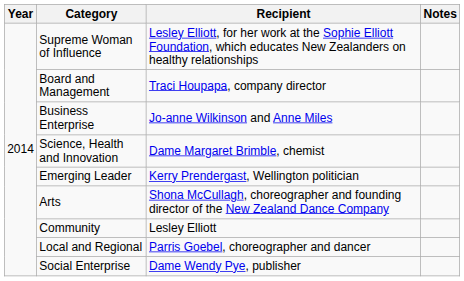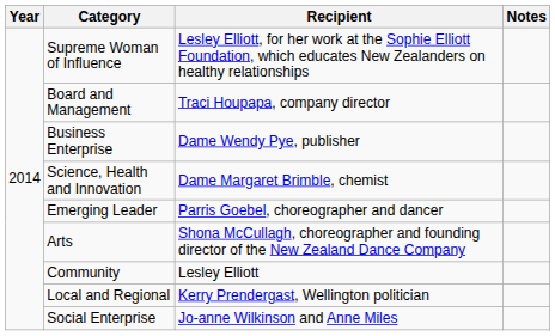 <table class="wikitable">
 <tr>
 <th>Year</th>
 <th>Category</th>
 <th>Recipient</th>
 <th>Notes</th>
 </tr>
 <tr>
 <td rowspan="9">2014</td>
 <td>Supreme Woman of Influence</td>
 <td><a href='#'>Lesley Elliott</a>, for her work at the <a href='#'>Sophie Elliott Foundation</a>, which educates New Zealanders on healthy relationships</td>
 <td></td>
 </tr>
 <tr>
 <td>Board and Management</td>
 <td><a href='#'>Traci Houpapa</a>, company director</td>
 <td></td>
 </tr>
 <tr>
 <td>Business Enterprise</td>
-<td><a href='#'>Jo-anne Wilkinson</a> and <a href='#'>Anne Miles</a></td>
+<td><a href='#'>Dame Wendy Pye</a>, publisher</td>
 <td></td>
 </tr>
 <tr>
 <td>Science, Health and Innovation</td>
 <td><a href='#'>Dame Margaret Brimble</a>, chemist</td>
 <td></td>
 </tr>
 <tr>
 <td>Emerging Leader</td>
-<td><a href='#'>Kerry Prendergast</a>, Wellington politician</td>
+<td><a href='#'>Parris Goebel</a>, choreographer and dancer</td>
 <td></td>
 </tr>
 <tr>
 <td>Arts</td>
 <td><a href='#'>Shona McCullagh</a>, choreographer and founding director of the <a href='#'>New Zealand Dance Company</a></td>
 <td></td>
 </tr>
 <tr>
 <td>Community</td>
 <td>Lesley Elliott</td>
 <td></td>
 </tr>
 <tr>
 <td>Local and Regional</td>
-<td><a href='#'>Parris Goebel</a>, choreographer and dancer</td>
+<td><a href='#'>Kerry Prendergast</a>, Wellington politician</td>
 <td></td>
 </tr>
 <tr>
 <td>Social Enterprise</td>
-<td><a href='#'>Dame Wendy Pye</a>, publisher</td>
+<td><a href='#'>Jo-anne Wilkinson</a> and <a href='#'>Anne Miles</a></td>
 <td></td>
 </tr>
 </table>
